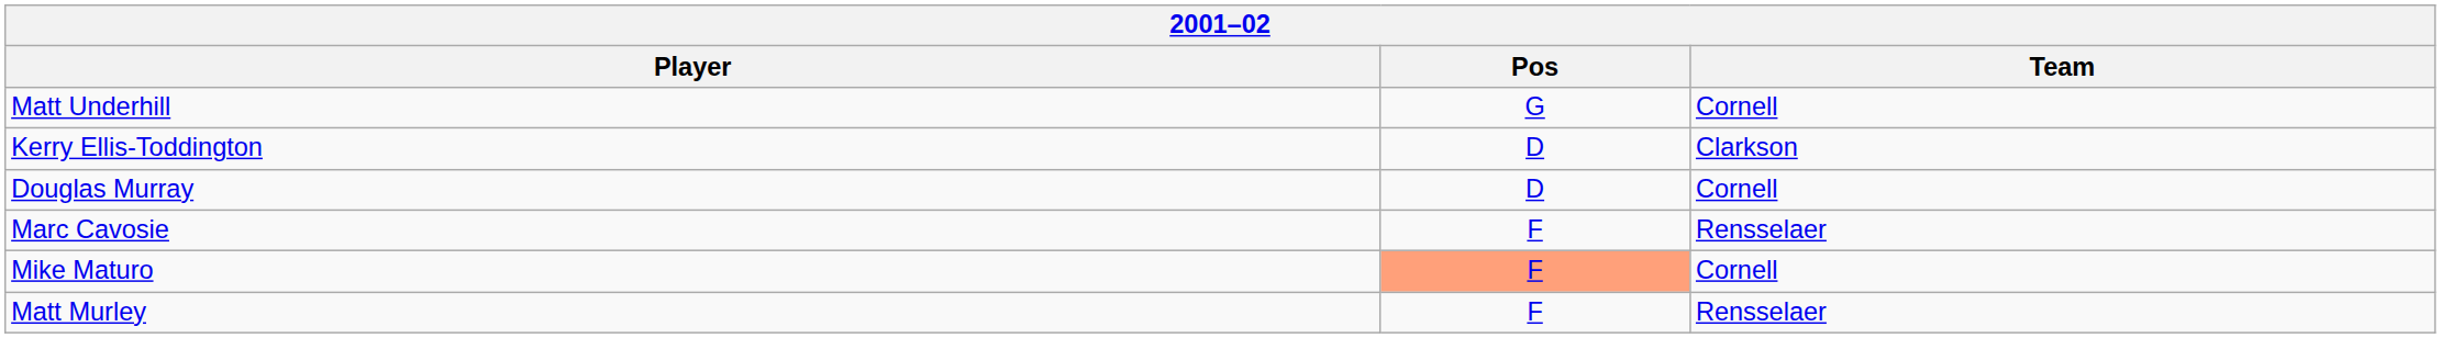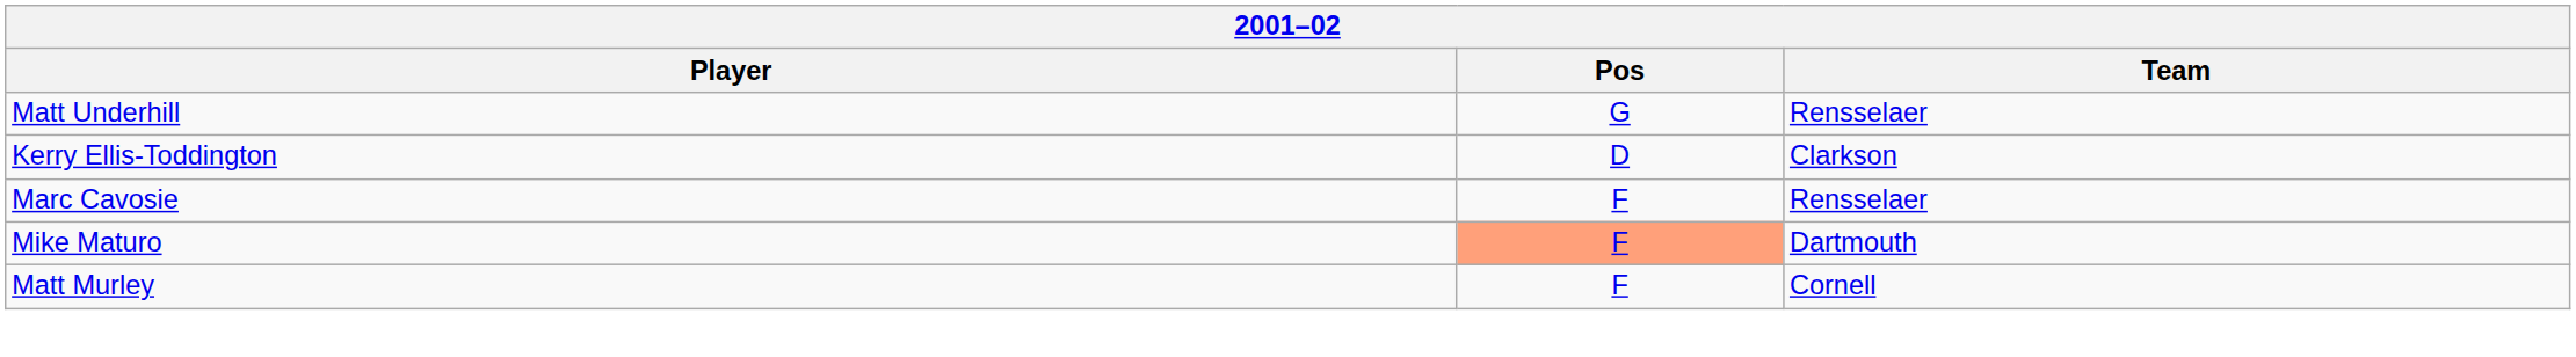 <table class="wikitable" width=95%>
 <tr>
 <th colspan=3><a href='#'>2001–02</a></th>
 </tr>
 <tr>
 <th>Player</th>
 <th>Pos</th>
 <th>Team</th>
 </tr>
 <tr>
 <td><a href='#'>Matt Underhill</a></td>
 <td align=center><a href='#'>G</a></td>
-<td><a href='#'>Cornell</a></td>
+<td><a href='#'>Rensselaer</a></td>
 </tr>
 <tr>
 <td><a href='#'>Kerry Ellis-Toddington</a></td>
 <td align=center><a href='#'>D</a></td>
 <td><a href='#'>Clarkson</a></td>
-</tr>
-<tr>
-<td><a href='#'>Douglas Murray</a></td>
-<td align=center><a href='#'>D</a></td>
-<td><a href='#'>Cornell</a></td>
 </tr>
 <tr>
 <td><a href='#'>Marc Cavosie</a></td>
 <td align=center><a href='#'>F</a></td>
 <td><a href='#'>Rensselaer</a></td>
 </tr>
 <tr>
 <td><a href='#'>Mike Maturo</a></td>
 <td align=center style="background: lightsalmon;"><a href='#'>F</a></td>
-<td><a href='#'>Cornell</a></td>
+<td><a href='#'>Dartmouth</a></td>
 </tr>
 <tr>
 <td><a href='#'>Matt Murley</a></td>
 <td align=center><a href='#'>F</a></td>
-<td><a href='#'>Rensselaer</a></td>
+<td><a href='#'>Cornell</a></td>
 </tr>
 </table>
